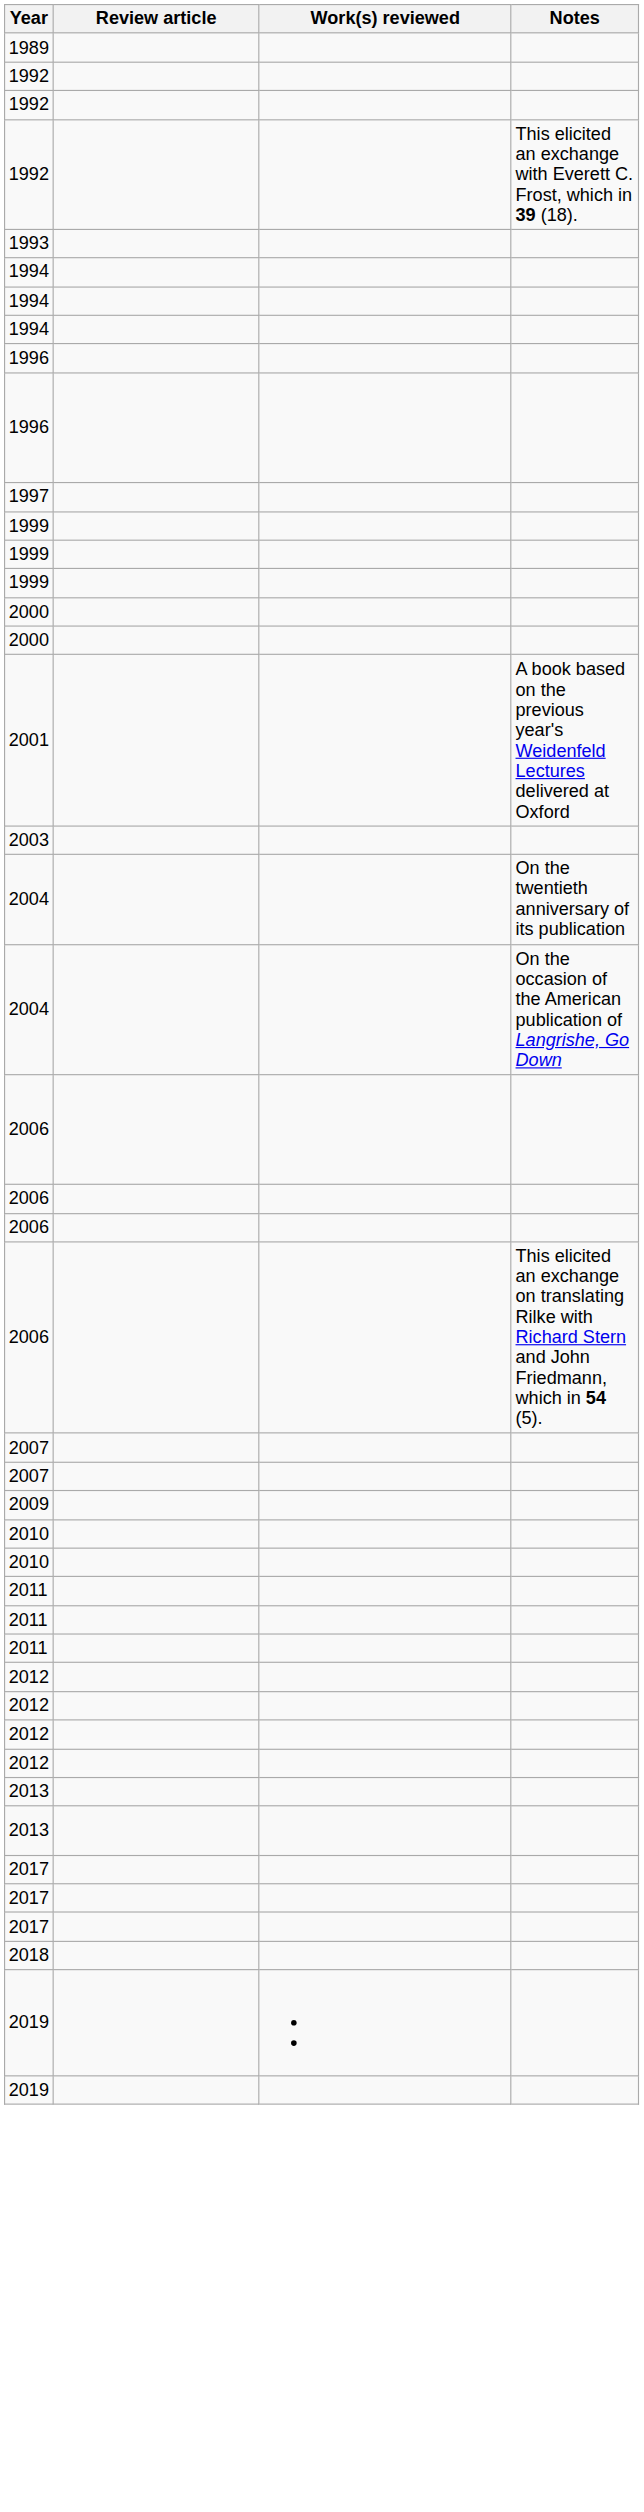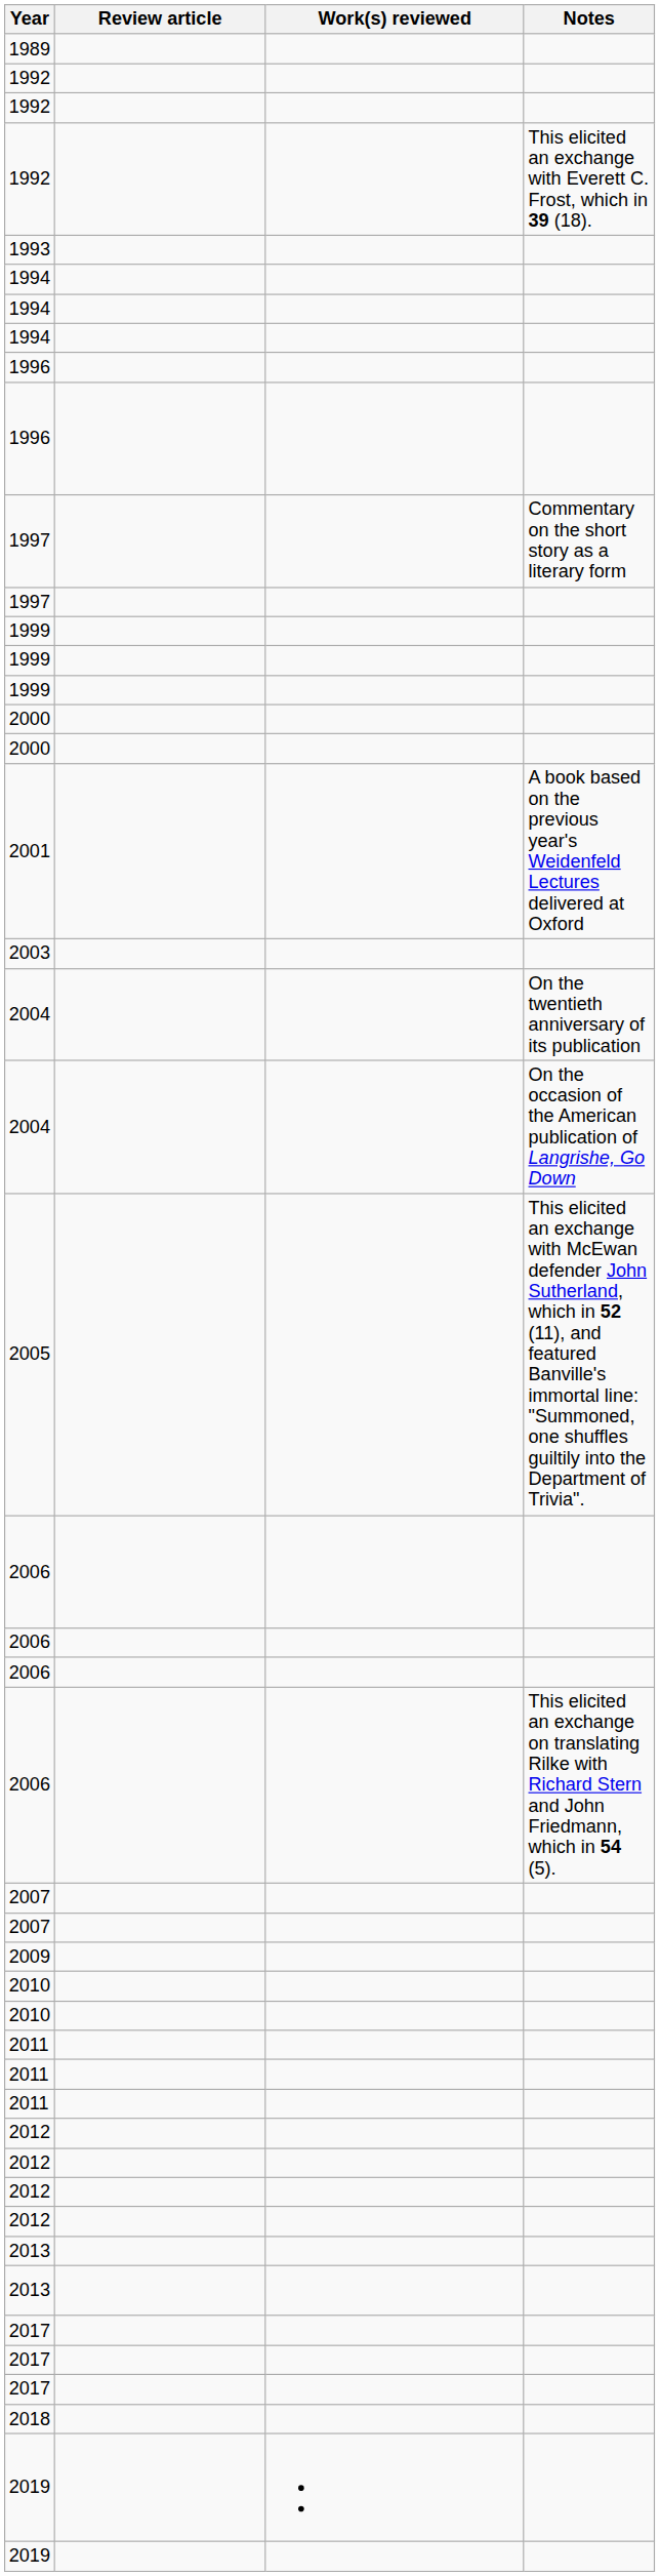 <table class="wikitable sortable" style="width:90%;">
 <tr>
 <th style="width:5%;">Year</th>
 <th class="unsortable">Review article</th>
 <th class="unsortable">Work(s) reviewed</th>
 <th style="width:20%;" class="unsortable">Notes</th>
 </tr>
 <tr>
 <td>1989</td>
 <td></td>
 <td></td>
 <td></td>
 </tr>
 <tr>
 <td>1992</td>
 <td></td>
 <td><br></td>
 <td></td>
 </tr>
 <tr>
 <td>1992</td>
 <td></td>
 <td></td>
 <td></td>
 </tr>
 <tr>
 <td>1992</td>
 <td></td>
 <td></td>
 <td>This elicited an exchange with Everett C. Frost, which  in <strong>39</strong> (18).</td>
 </tr>
 <tr>
 <td>1993</td>
 <td></td>
 <td></td>
 <td></td>
 </tr>
 <tr>
 <td>1994</td>
 <td></td>
 <td></td>
 <td></td>
 </tr>
 <tr>
 <td>1994</td>
 <td></td>
 <td></td>
 <td></td>
 </tr>
 <tr>
 <td>1994</td>
 <td></td>
 <td></td>
 <td></td>
 </tr>
 <tr>
 <td>1996</td>
 <td></td>
 <td></td>
 <td></td>
 </tr>
 <tr>
 <td>1996</td>
 <td></td>
 <td><br><br><br><br><br></td>
 <td></td>
 </tr>
 <tr>
 <td>1997</td>
 <td></td>
+<td><br></td>
+<td>Commentary on the short story as a literary form</td>
+</tr>
+<tr>
+<td>1997</td>
+<td></td>
 <td></td>
 <td></td>
 </tr>
 <tr>
 <td>1999</td>
 <td></td>
 <td></td>
 <td></td>
 </tr>
 <tr>
 <td>1999</td>
 <td></td>
 <td></td>
 <td></td>
 </tr>
 <tr>
 <td>1999</td>
 <td></td>
 <td></td>
 <td></td>
 </tr>
 <tr>
 <td>2000</td>
 <td></td>
 <td></td>
 <td></td>
 </tr>
 <tr>
 <td>2000</td>
 <td></td>
 <td></td>
 <td></td>
 </tr>
 <tr>
 <td>2001</td>
 <td></td>
 <td></td>
 <td>A book based on the previous year's <a href='#'>Weidenfeld Lectures</a> delivered at Oxford</td>
 </tr>
 <tr>
 <td>2003</td>
 <td></td>
 <td></td>
 <td></td>
 </tr>
 <tr>
 <td>2004</td>
 <td></td>
 <td></td>
 <td>On the twentieth anniversary of its publication</td>
 </tr>
 <tr>
 <td>2004</td>
 <td></td>
 <td><br><br></td>
 <td>On the occasion of the American publication of <em><a href='#'>Langrishe, Go Down</a></em></td>
+</tr>
+<tr>
+<td>2005</td>
+<td></td>
+<td></td>
+<td>This elicited an exchange with McEwan defender <a href='#'>John Sutherland</a>, which  in <strong>52</strong> (11), and featured Banville's immortal line: "Summoned, one shuffles guiltily into the Department of Trivia".</td>
 </tr>
 <tr>
 <td>2006</td>
 <td></td>
 <td><br><br><br><br><br></td>
 <td></td>
 </tr>
 <tr>
 <td>2006</td>
 <td></td>
 <td></td>
 <td></td>
 </tr>
 <tr>
 <td>2006</td>
 <td></td>
 <td></td>
 <td></td>
 </tr>
 <tr>
 <td>2006</td>
 <td></td>
 <td></td>
 <td>This elicited an exchange on translating Rilke with <a href='#'>Richard Stern</a> and John Friedmann, which  in <strong>54</strong> (5).</td>
 </tr>
 <tr>
 <td>2007</td>
 <td></td>
 <td></td>
 <td></td>
 </tr>
 <tr>
 <td>2007</td>
 <td></td>
 <td></td>
 <td></td>
 </tr>
 <tr>
 <td>2009</td>
 <td></td>
 <td></td>
 <td></td>
 </tr>
 <tr>
 <td>2010</td>
 <td></td>
 <td></td>
 <td></td>
 </tr>
 <tr>
 <td>2010</td>
 <td></td>
 <td></td>
 <td></td>
 </tr>
 <tr>
 <td>2011</td>
 <td></td>
 <td></td>
 <td></td>
 </tr>
 <tr>
 <td>2011</td>
 <td></td>
 <td></td>
 <td></td>
 </tr>
 <tr>
 <td>2011</td>
 <td></td>
 <td></td>
 <td></td>
 </tr>
 <tr>
 <td>2012</td>
 <td></td>
 <td></td>
 <td></td>
 </tr>
 <tr>
 <td>2012</td>
 <td></td>
 <td></td>
 <td></td>
 </tr>
 <tr>
 <td>2012</td>
 <td></td>
 <td></td>
 <td></td>
 </tr>
 <tr>
 <td>2012</td>
 <td></td>
 <td></td>
 <td></td>
 </tr>
 <tr>
 <td>2013</td>
 <td></td>
 <td></td>
 <td></td>
 </tr>
 <tr>
 <td>2013</td>
 <td></td>
 <td><br><br></td>
 <td></td>
 </tr>
 <tr>
 <td>2017</td>
 <td></td>
 <td></td>
 <td></td>
 </tr>
 <tr>
 <td>2017</td>
 <td></td>
 <td></td>
 <td></td>
 </tr>
 <tr>
 <td>2017</td>
 <td></td>
 <td></td>
 <td></td>
 </tr>
 <tr>
 <td>2018</td>
 <td></td>
 <td></td>
 <td></td>
 </tr>
 <tr>
 <td>2019</td>
 <td></td>
 <td><br><ul><li></li><li></li></ul></td>
 <td></td>
 </tr>
 <tr>
 <td>2019</td>
 <td></td>
 <td></td>
 <td></td>
 </tr>
 </table>
